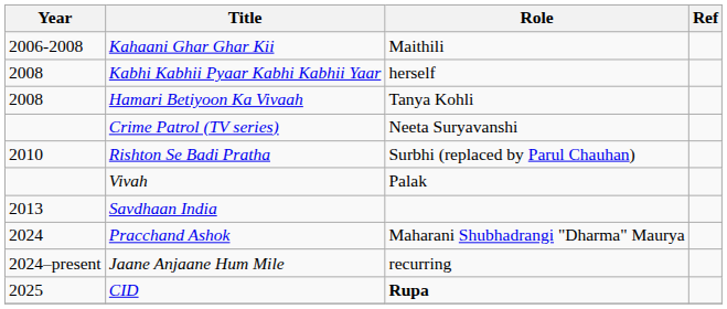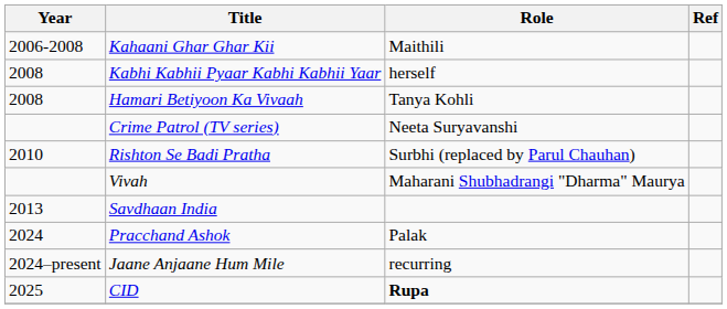 <table class="wikitable">
 <tr>
 <th>Year</th>
 <th>Title</th>
 <th>Role</th>
 <th>Ref</th>
 </tr>
 <tr>
 <td>2006-2008</td>
 <td><em><a href='#'>Kahaani Ghar Ghar Kii</a></em></td>
 <td>Maithili</td>
 <td></td>
 </tr>
 <tr>
 <td>2008</td>
 <td><em><a href='#'>Kabhi Kabhii Pyaar Kabhi Kabhii Yaar</a></em></td>
 <td>herself</td>
 <td></td>
 </tr>
 <tr>
 <td>2008</td>
 <td><em><a href='#'>Hamari Betiyoon Ka Vivaah</a></em></td>
 <td>Tanya Kohli</td>
 <td></td>
 </tr>
 <tr>
 <td></td>
 <td><em><a href='#'>Crime Patrol (TV series)</a></em></td>
 <td>Neeta Suryavanshi</td>
 <td></td>
 </tr>
 <tr>
 <td>2010</td>
 <td><em><a href='#'>Rishton Se Badi Pratha</a></em></td>
 <td>Surbhi (replaced by <a href='#'>Parul Chauhan</a>)</td>
 <td></td>
 </tr>
 <tr>
 <td></td>
 <td><em>Vivah</em></td>
-<td>Palak</td>
+<td>Maharani <a href='#'> Shubhadrangi</a> "Dharma" Maurya</td>
 <td></td>
 </tr>
 <tr>
 <td>2013</td>
 <td><em><a href='#'>Savdhaan India</a></em></td>
 <td></td>
 <td></td>
 </tr>
 <tr>
 <td>2024</td>
 <td><em><a href='#'>Pracchand Ashok</a></em></td>
-<td>Maharani <a href='#'> Shubhadrangi</a> "Dharma" Maurya</td>
+<td>Palak</td>
 <td></td>
 </tr>
 <tr>
 <td>2024–present</td>
 <td><em>Jaane Anjaane Hum Mile</em></td>
 <td>recurring</td>
 <td></td>
 </tr>
 <tr>
 <td>2025</td>
 <td><em><a href='#'>CID</a></em></td>
 <td><strong>Rupa</strong></td>
 <td></td>
 </tr>
 <tr>
 </tr>
 </table>
